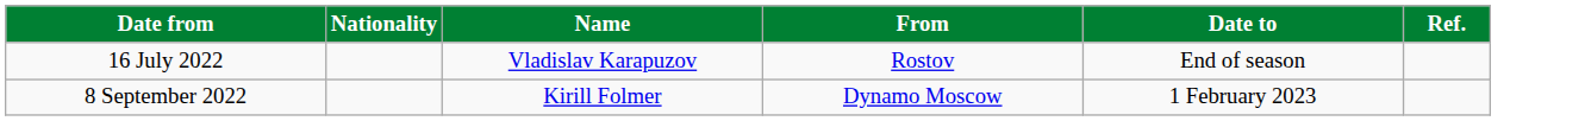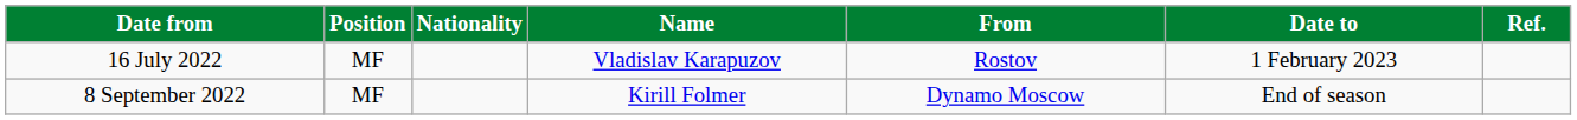 <table class="wikitable" style="text-align:center; font-size:90%; ">
 <tr>
 <th style="background:#008033; color:white; width:200px;">Date from</th>
+<th style="background:#008033; color:white; width:50px;">Position</th>
 <th style="background:#008033; color:white; width:50px;">Nationality</th>
 <th style="background:#008033; color:white; width:200px;">Name</th>
 <th style="background:#008033; color:white; width:200px;">From</th>
 <th style="background:#008033; color:white; width:200px;">Date to</th>
 <th style="background:#008033; color:white; width:50px;">Ref.</th>
 </tr>
 <tr>
 <td>16 July 2022</td>
+<td>MF</td>
 <td></td>
 <td><a href='#'>Vladislav Karapuzov</a></td>
 <td><a href='#'>Rostov</a></td>
-<td>End of season</td>
+<td>1 February 2023</td>
 <td></td>
 </tr>
 <tr>
 <td>8 September 2022</td>
+<td>MF</td>
 <td></td>
 <td><a href='#'>Kirill Folmer</a></td>
 <td><a href='#'>Dynamo Moscow</a></td>
-<td>1 February 2023</td>
+<td>End of season</td>
 <td></td>
 </tr>
 </table>
